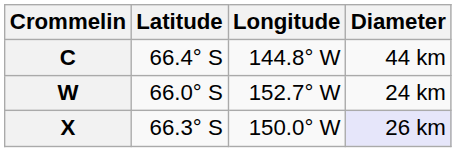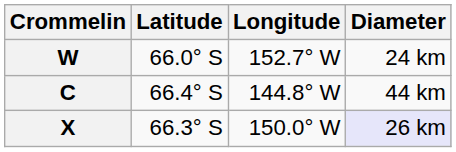 <table class="wikitable" style="text-align: right;">
 <tr>
 <th scope="col">Crommelin</th>
 <th scope="col">Latitude</th>
 <th scope="col">Longitude</th>
 <th scope="col">Diameter</th>
 </tr>
 <tr>
+<th scope="row">W</th>
+<td>66.0° S</td>
+<td>152.7° W</td>
+<td>24 km</td>
+</tr>
+<tr>
 <th scope="row">C</th>
 <td>66.4° S</td>
 <td>144.8° W</td>
 <td>44 km</td>
-</tr>
-<tr>
-<th scope="row">W</th>
-<td>66.0° S</td>
-<td>152.7° W</td>
-<td>24 km</td>
 </tr>
 <tr>
 <th scope="row">X</th>
 <td>66.3° S</td>
 <td>150.0° W</td>
 <td style="background: lavender;">26 km</td>
 </tr>
 </table>
